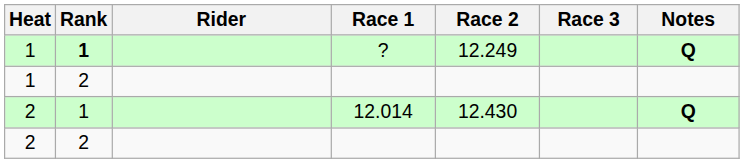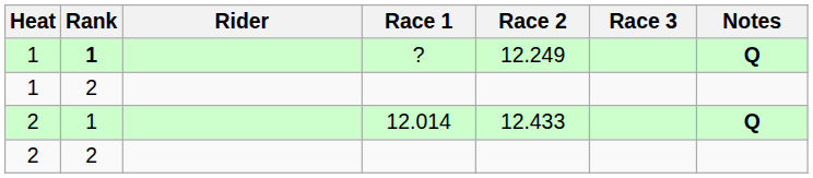 <table class="wikitable sortable" style="text-align:center;">
 <tr>
 <th>Heat</th>
 <th>Rank</th>
 <th style="width:20em;">Rider</th>
 <th style="width:7em;">Race 1</th>
 <th style="width:7em;">Race 2</th>
 <th style="width:7em;">Race 3</th>
 <th style="width:7em;">Notes</th>
 </tr>
 <tr bgcolor=ccffcc>
 <td>1</td>
 <td><strong>1</strong></td>
 <td align=left></td>
 <td>?</td>
 <td>12.249</td>
 <td></td>
 <td><strong>Q</strong></td>
 </tr>
 <tr>
 <td>1</td>
 <td>2</td>
 <td align=left></td>
 <td></td>
 <td></td>
 <td></td>
 <td></td>
 </tr>
 <tr bgcolor=ccffcc>
 <td>2</td>
 <td>1</td>
 <td align=left></td>
 <td>12.014</td>
-<td>12.430</td>
+<td>12.433</td>
 <td></td>
 <td><strong>Q</strong></td>
 </tr>
 <tr>
 <td>2</td>
 <td>2</td>
 <td align=left></td>
 <td></td>
 <td></td>
 <td></td>
 <td></td>
 </tr>
 </table>
